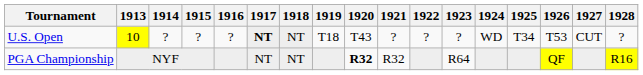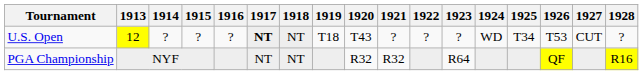 <table class="wikitable" style="font-size:95%;text-align:center;">
 <tr>
 <th>Tournament</th>
 <th>1913</th>
 <th>1914</th>
 <th>1915</th>
 <th>1916</th>
 <th>1917</th>
 <th>1918</th>
 <th>1919</th>
 <th>1920</th>
 <th>1921</th>
 <th>1922</th>
 <th>1923</th>
 <th>1924</th>
 <th>1925</th>
 <th>1926</th>
 <th>1927</th>
 <th>1928</th>
 </tr>
 <tr>
 <td align="left"><a href='#'>U.S. Open</a></td>
-<td style="background:yellow;">10</td>
+<td style="background:yellow;">12</td>
 <td>?</td>
 <td>?</td>
 <td>?</td>
 <td style="background:#eeeeee;"><strong>NT</strong></td>
 <td style="background:#eeeeee;">NT</td>
 <td>T18</td>
 <td>T43</td>
 <td>?</td>
 <td>?</td>
 <td>?</td>
 <td>WD</td>
 <td>T34</td>
 <td>T53</td>
 <td>CUT</td>
 <td>?</td>
 </tr>
 <tr>
 <td align="left"><a href='#'>PGA Championship</a></td>
 <td colspan=3 style="background:#eeeeee;">NYF</td>
 <td style="background:#eeeeee;"></td>
 <td style="background:#eeeeee;">NT</td>
 <td style="background:#eeeeee;">NT</td>
 <td style="background:#eeeeee;"></td>
-<td><strong>R32</strong></td>
+<td>R32</td>
 <td>R32</td>
 <td style="background:#eeeeee;"></td>
 <td>R64</td>
 <td style="background:#eeeeee;"></td>
 <td style="background:#eeeeee;"></td>
 <td style="background:yellow;">QF</td>
 <td style="background:#eeeeee;"></td>
 <td style="background:yellow;">R16</td>
 </tr>
 </table>
